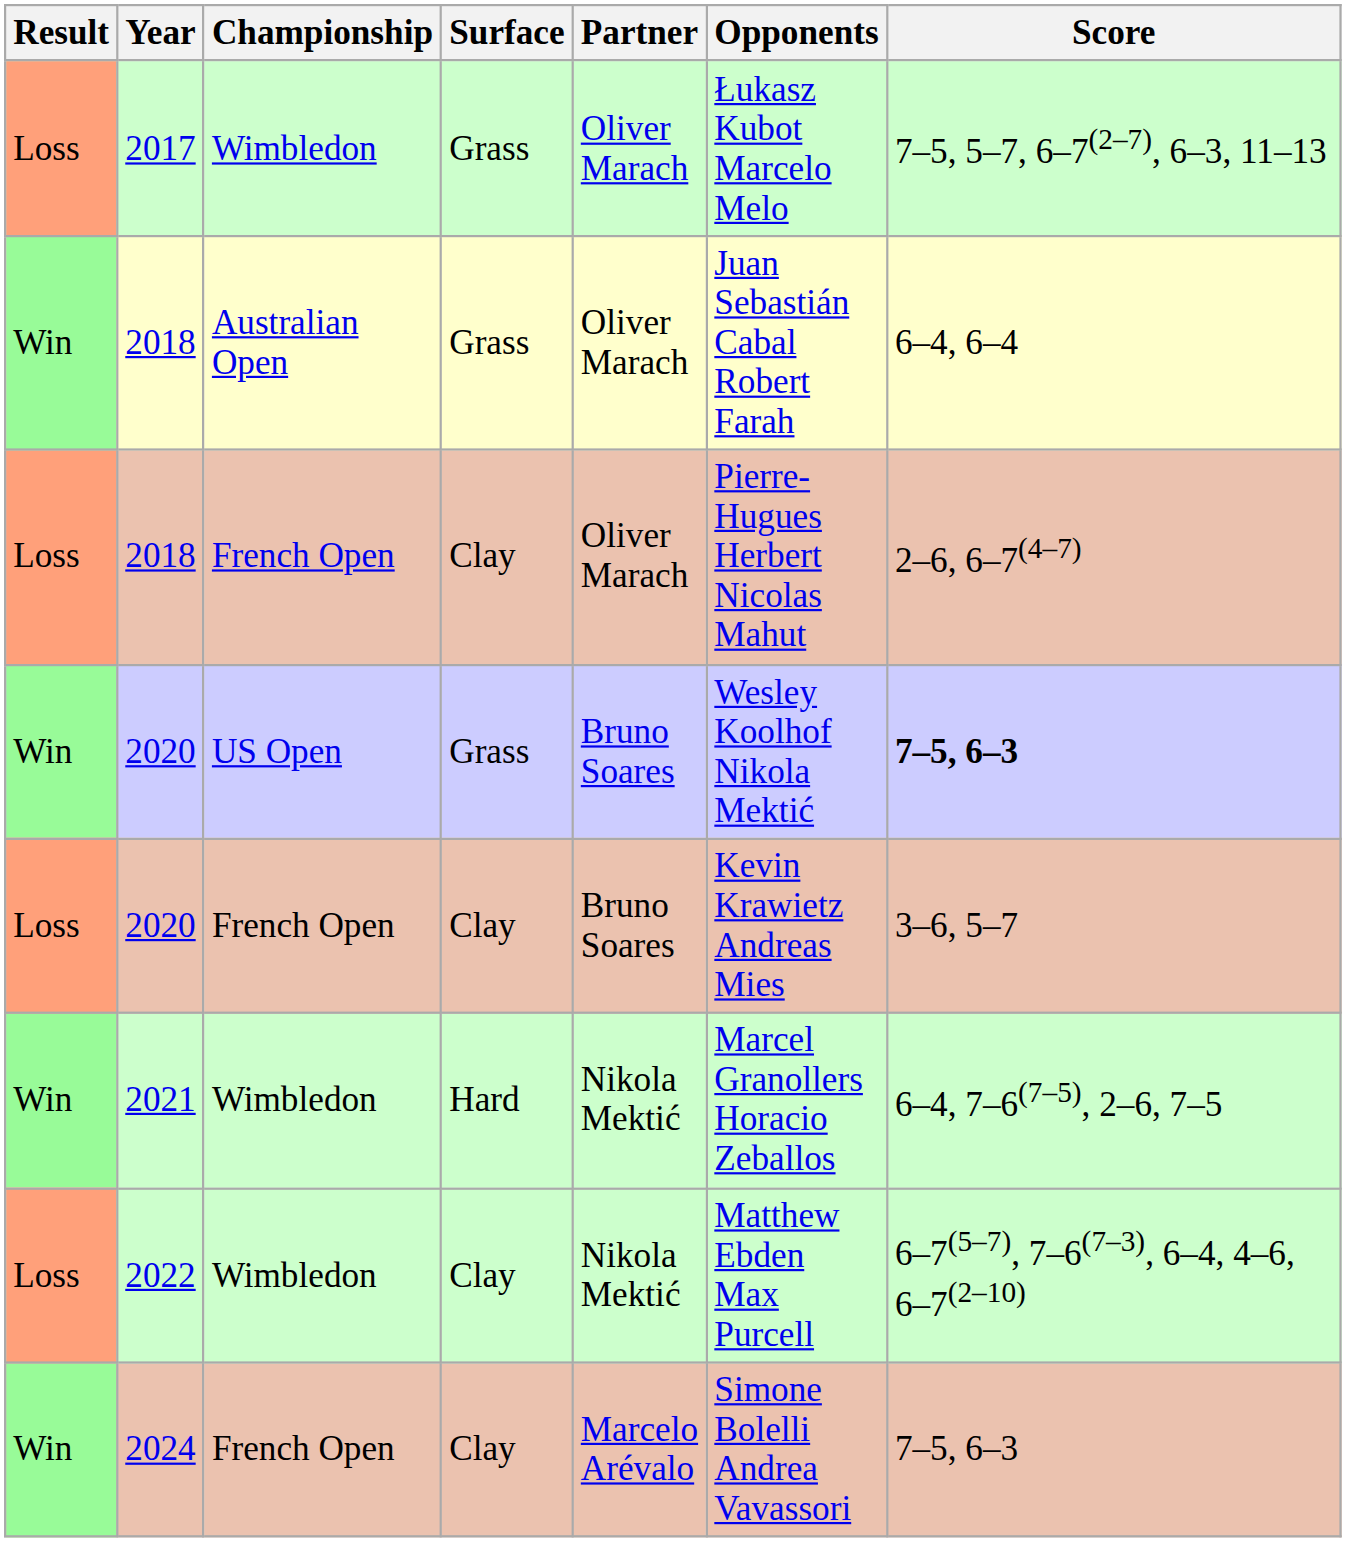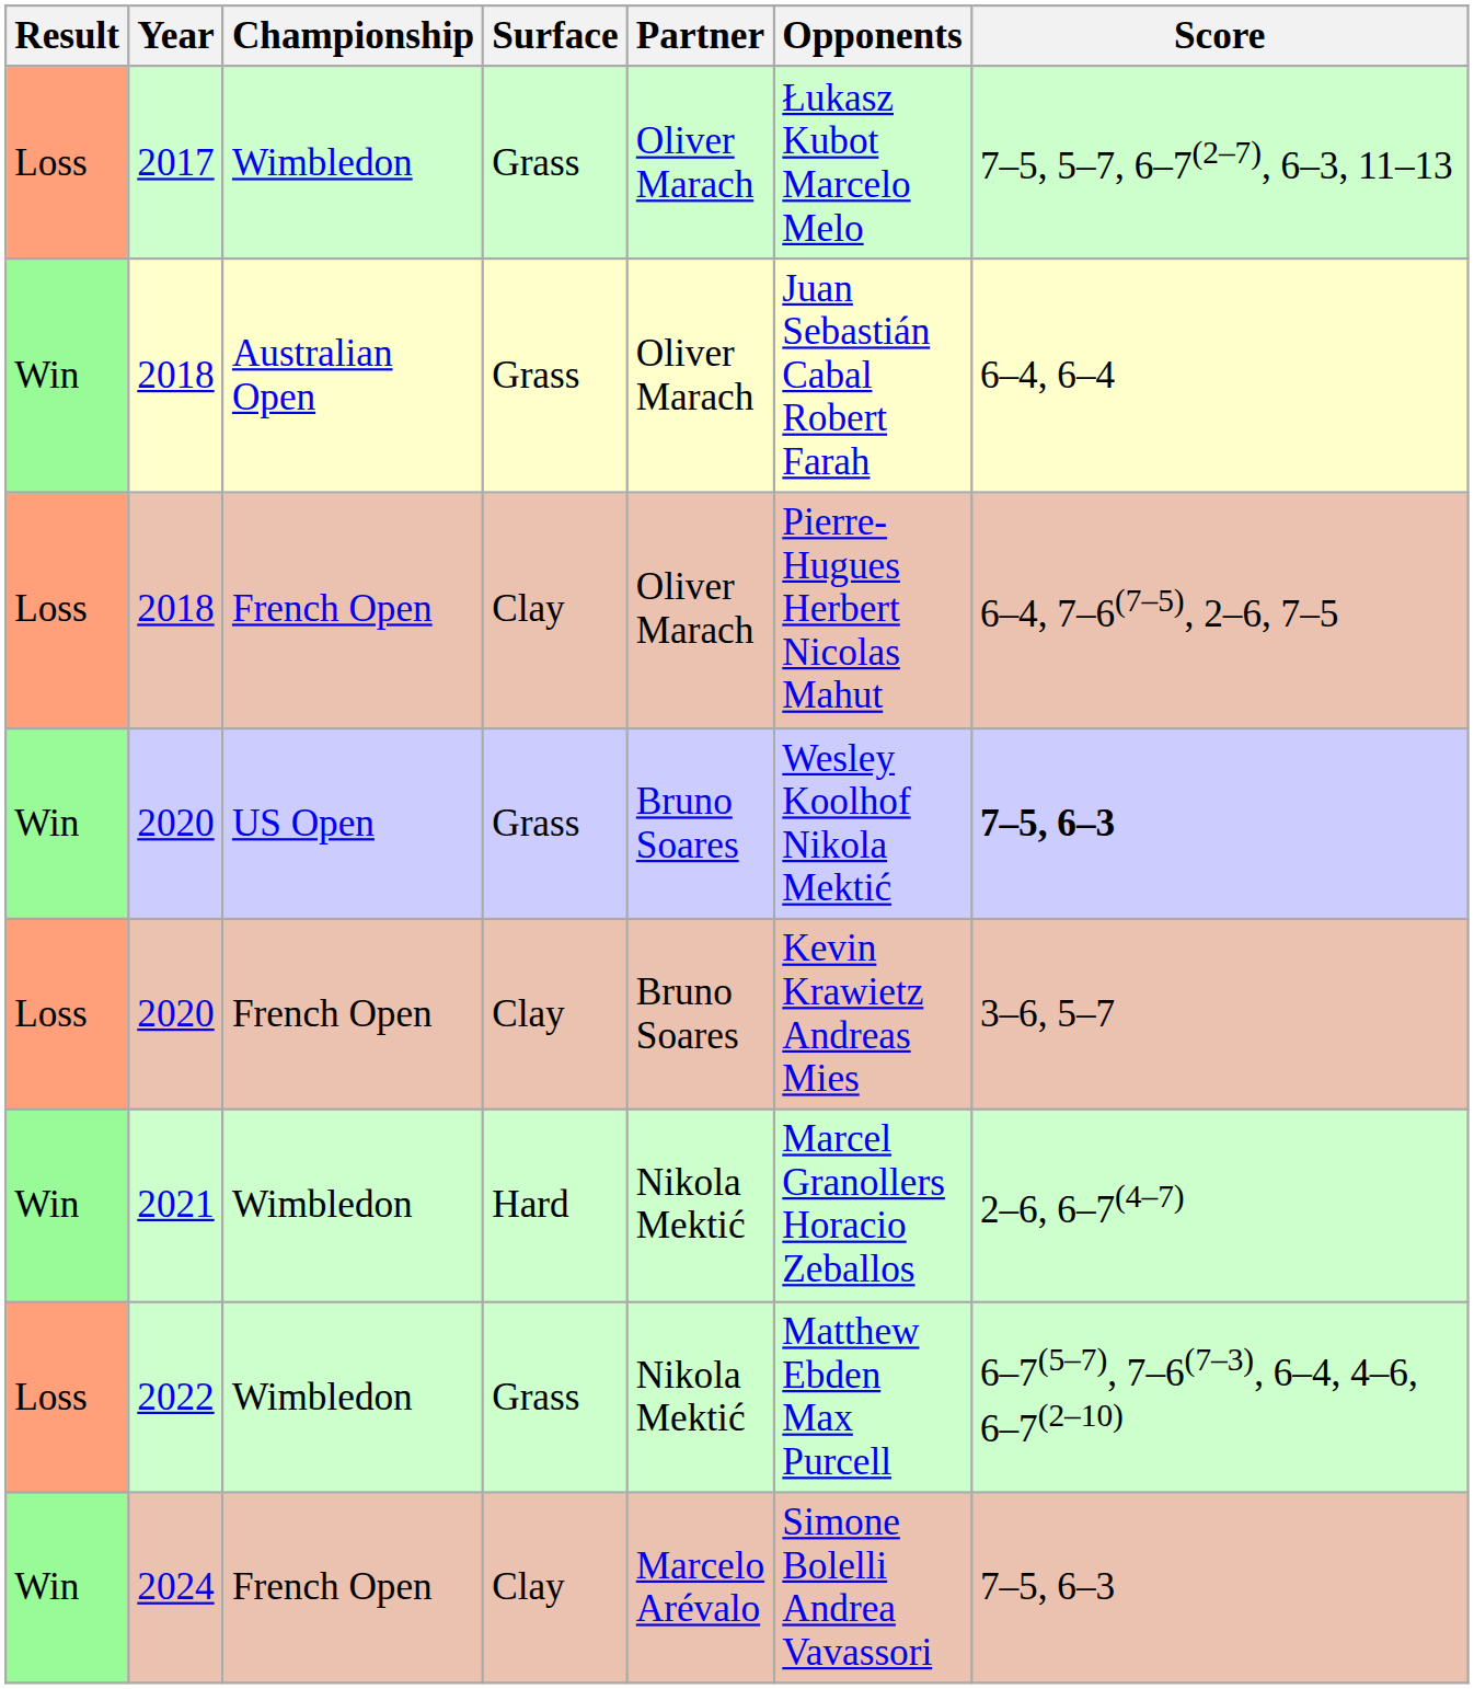 <table class="sortable wikitable">
 <tr>
 <th>Result</th>
 <th>Year</th>
 <th>Championship</th>
 <th>Surface</th>
 <th>Partner</th>
 <th>Opponents</th>
 <th class="unsortable" width=240>Score</th>
 </tr>
 <tr bgcolor=CCFFCC>
 <td bgcolor=FFA07A>Loss</td>
 <td><a href='#'>2017</a></td>
 <td><a href='#'>Wimbledon</a></td>
 <td>Grass</td>
 <td> <a href='#'>Oliver Marach</a></td>
 <td> <a href='#'>Łukasz Kubot</a><br> <a href='#'>Marcelo Melo</a></td>
 <td>7–5, 5–7, 6–7<sup>(2–7)</sup>, 6–3, 11–13</td>
 </tr>
 <tr bgcolor=FFFFCC>
 <td bgcolor=98fb98>Win</td>
 <td><a href='#'>2018</a></td>
 <td><a href='#'>Australian Open</a></td>
 <td>Grass</td>
 <td> Oliver Marach</td>
 <td> <a href='#'>Juan Sebastián Cabal</a> <br> <a href='#'>Robert Farah</a></td>
 <td>6–4, 6–4</td>
 </tr>
 <tr bgcolor=ebc2af>
 <td bgcolor=FFA07A>Loss</td>
 <td><a href='#'>2018</a></td>
 <td><a href='#'>French Open</a></td>
 <td>Clay</td>
 <td> Oliver Marach</td>
 <td> <a href='#'>Pierre-Hugues Herbert</a><br> <a href='#'>Nicolas Mahut</a></td>
-<td>2–6, 6–7<sup>(4–7)</sup></td>
+<td>6–4, 7–6<sup>(7–5)</sup>, 2–6, 7–5</td>
 </tr>
 <tr bgcolor=CCCCFF>
 <td bgcolor=98fb98>Win</td>
 <td><a href='#'>2020</a></td>
 <td><a href='#'>US Open</a></td>
 <td>Grass</td>
 <td> <a href='#'>Bruno Soares</a></td>
 <td> <a href='#'>Wesley Koolhof</a><br> <a href='#'>Nikola Mektić</a></td>
 <td><strong>7–5, 6–3</strong></td>
 </tr>
 <tr bgcolor=ebc2af>
 <td bgcolor=FFA07A>Loss</td>
 <td><a href='#'>2020</a></td>
 <td>French Open</td>
 <td>Clay</td>
 <td> Bruno Soares</td>
 <td> <a href='#'>Kevin Krawietz</a><br> <a href='#'>Andreas Mies</a></td>
 <td>3–6, 5–7</td>
 </tr>
 <tr bgcolor=CCFFCC>
 <td bgcolor=98fb98>Win</td>
 <td><a href='#'>2021</a></td>
 <td>Wimbledon</td>
 <td>Hard</td>
 <td> Nikola Mektić</td>
 <td> <a href='#'>Marcel Granollers</a><br> <a href='#'>Horacio Zeballos</a></td>
-<td>6–4, 7–6<sup>(7–5)</sup>, 2–6, 7–5</td>
+<td>2–6, 6–7<sup>(4–7)</sup></td>
 </tr>
 <tr bgcolor=CCFFCC>
 <td bgcolor=FFA07A>Loss</td>
 <td><a href='#'>2022</a></td>
 <td>Wimbledon</td>
-<td>Clay</td>
+<td>Grass</td>
 <td> Nikola Mektić</td>
 <td> <a href='#'>Matthew Ebden</a><br> <a href='#'>Max Purcell</a></td>
 <td>6–7<sup>(5–7)</sup>, 7–6<sup>(7–3)</sup>, 6–4, 4–6, 6–7<sup>(2–10)</sup></td>
 </tr>
 <tr bgcolor=ebc2af>
 <td bgcolor=98fb98>Win</td>
 <td><a href='#'>2024</a></td>
 <td>French Open</td>
 <td>Clay</td>
 <td> <a href='#'>Marcelo Arévalo</a></td>
 <td> <a href='#'>Simone Bolelli</a><br> <a href='#'>Andrea Vavassori</a></td>
 <td>7–5, 6–3</td>
 </tr>
 </table>
